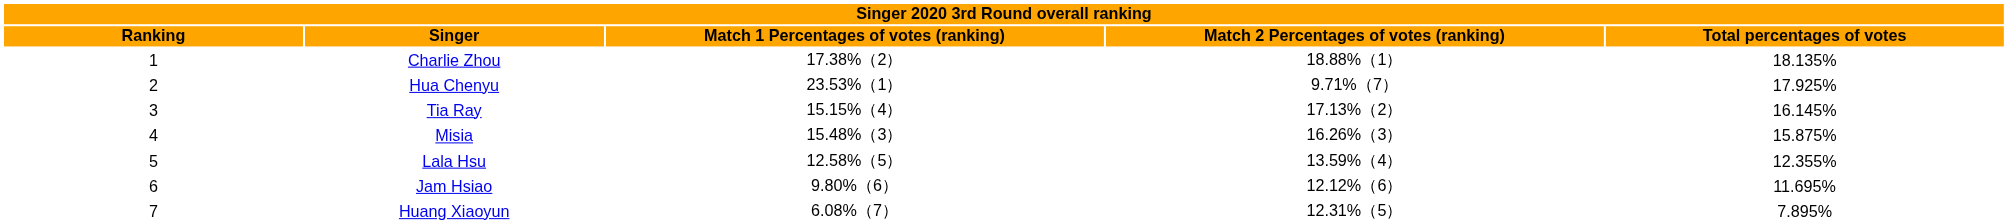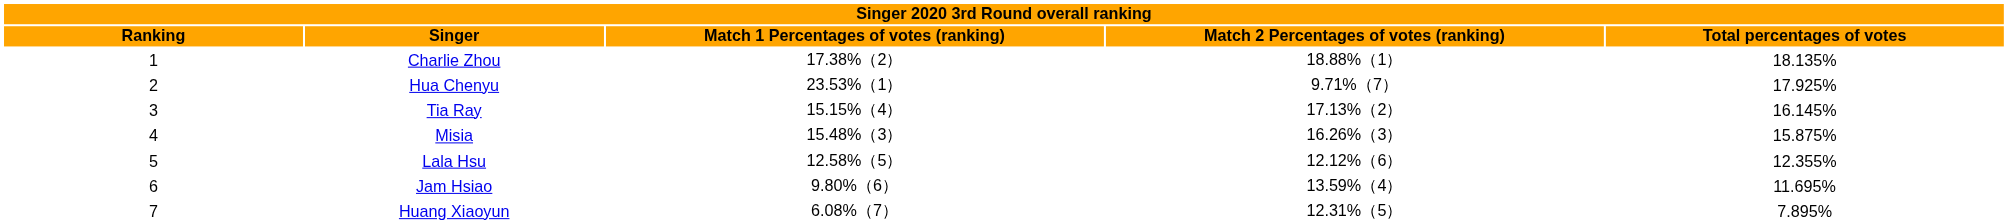 <table width="100%" style="text-align:center">
 <tr style="background:orange">
 <td colspan="5"><div><strong>Singer 2020 3rd Round overall ranking</strong></div></td>
 </tr>
 <tr style="background:orange">
 <td style="width:15%"><strong>Ranking</strong></td>
 <td style="width:15%"><strong>Singer</strong></td>
 <td style="width:25%"><strong>Match 1 Percentages of votes (ranking)</strong></td>
 <td style="width:25%"><strong>Match 2 Percentages of votes (ranking)</strong></td>
 <td style="width:20%"><strong>Total percentages of votes</strong></td>
 </tr>
 <tr>
 <td>1</td>
 <td><a href='#'>Charlie Zhou</a></td>
 <td>17.38%（2）</td>
 <td>18.88%（1）</td>
 <td>18.135%</td>
 </tr>
 <tr>
 <td>2</td>
 <td><a href='#'>Hua Chenyu</a></td>
 <td>23.53%（1）</td>
 <td>9.71%（7）</td>
 <td>17.925%</td>
 </tr>
 <tr>
 <td>3</td>
 <td><a href='#'>Tia Ray</a></td>
 <td>15.15%（4）</td>
 <td>17.13%（2）</td>
 <td>16.145%</td>
 </tr>
 <tr>
 <td>4</td>
 <td><a href='#'>Misia</a></td>
 <td>15.48%（3）</td>
 <td>16.26%（3）</td>
 <td>15.875%</td>
 </tr>
 <tr>
 <td>5</td>
 <td><a href='#'>Lala Hsu</a></td>
 <td>12.58%（5）</td>
-<td>13.59%（4）</td>
+<td>12.12%（6）</td>
 <td>12.355%</td>
 </tr>
 <tr>
 <td>6</td>
 <td><a href='#'>Jam Hsiao</a></td>
 <td>9.80%（6）</td>
-<td>12.12%（6）</td>
+<td>13.59%（4）</td>
 <td>11.695%</td>
 </tr>
 <tr>
 <td>7</td>
 <td><a href='#'>Huang Xiaoyun</a></td>
 <td>6.08%（7）</td>
 <td>12.31%（5）</td>
 <td>7.895%</td>
 </tr>
 <tr>
 </tr>
 </table>
